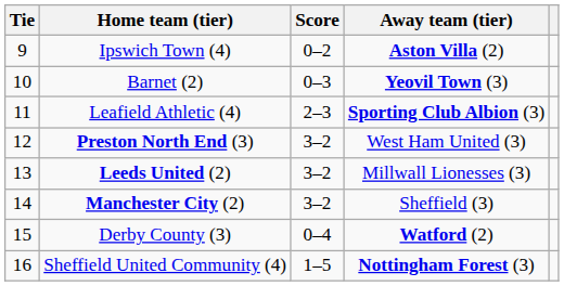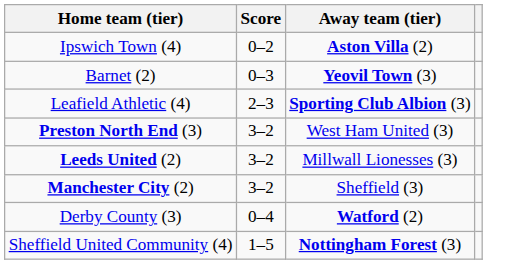 <table class="wikitable" style="text-align:center; font-size:85%">
 <tr>
-<th>Tie</th>
 <th>Home team (tier)</th>
 <th>Score</th>
 <th>Away team (tier)</th>
 <th></th>
 </tr>
 <tr>
-<td>9</td>
 <td><a href='#'>Ipswich Town</a> (4)</td>
 <td>0–2</td>
 <td><strong><a href='#'>Aston Villa</a></strong> (2)</td>
 <td></td>
 </tr>
 <tr>
-<td>10</td>
 <td><a href='#'>Barnet</a> (2)</td>
 <td>0–3</td>
 <td><strong><a href='#'>Yeovil Town</a></strong> (3)</td>
 <td></td>
 </tr>
 <tr>
-<td>11</td>
 <td><a href='#'>Leafield Athletic</a> (4)</td>
 <td>2–3</td>
 <td><strong><a href='#'>Sporting Club Albion</a></strong> (3)</td>
 <td></td>
 </tr>
 <tr>
-<td>12</td>
 <td><strong><a href='#'>Preston North End</a></strong> (3)</td>
 <td>3–2</td>
 <td><a href='#'>West Ham United</a> (3)</td>
 <td></td>
 </tr>
 <tr>
-<td>13</td>
 <td><strong><a href='#'>Leeds United</a></strong> (2)</td>
 <td>3–2</td>
 <td><a href='#'>Millwall Lionesses</a> (3)</td>
 <td></td>
 </tr>
 <tr>
-<td>14</td>
 <td><strong><a href='#'>Manchester City</a></strong> (2)</td>
 <td>3–2</td>
 <td><a href='#'>Sheffield</a> (3)</td>
 <td></td>
 </tr>
 <tr>
-<td>15</td>
 <td><a href='#'>Derby County</a> (3)</td>
 <td>0–4</td>
 <td><strong><a href='#'>Watford</a></strong> (2)</td>
 <td></td>
 </tr>
 <tr>
-<td>16</td>
 <td><a href='#'>Sheffield United Community</a> (4)</td>
 <td>1–5</td>
 <td><strong><a href='#'>Nottingham Forest</a></strong> (3)</td>
 <td></td>
 </tr>
 </table>
